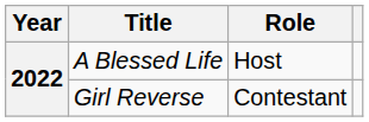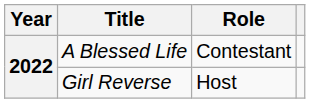 <table class="wikitable plainrowheaders sortable">
 <tr>
 <th scope="col">Year</th>
 <th scope="col">Title</th>
 <th scope="col">Role</th>
 <th scope="col" class="unsortable"></th>
 </tr>
 <tr>
 <th scope="row" rowspan="2">2022</th>
 <td><em>A Blessed Life</em></td>
-<td>Host</td>
+<td>Contestant</td>
 <td style="text-align:center"></td>
 </tr>
 <tr>
 <td><em>Girl Reverse</em></td>
-<td>Contestant</td>
+<td>Host</td>
 <td style="text-align:center"></td>
 </tr>
 </table>
